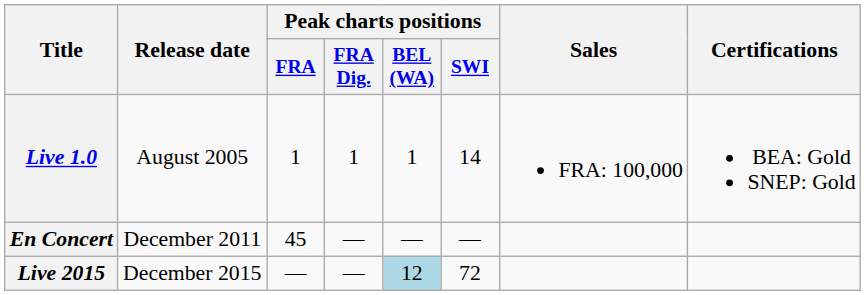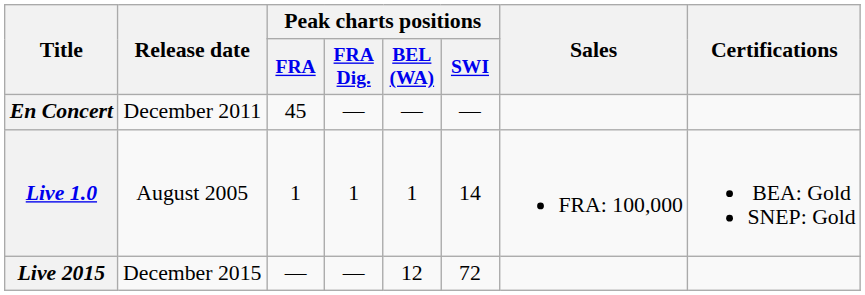 <table class="wikitable plainrowheaders" style="text-align:center;">
 <tr>
 <th rowspan="2">Title</th>
 <th rowspan="2">Release date</th>
 <th colspan="4">Peak charts positions</th>
 <th rowspan="2">Sales</th>
 <th rowspan="2">Certifications</th>
 </tr>
 <tr>
 <th scope="col" style="width:2.5em;font-size:90%;"><a href='#'>FRA</a><br></th>
 <th scope="col" style="width:2.5em;font-size:90%;"><a href='#'>FRA<br>Dig.</a><br></th>
 <th scope="col" style="width:2.5em;font-size:90%;"><a href='#'>BEL<br>(WA)</a><br></th>
 <th scope="col" style="width:2.5em;font-size:90%;"><a href='#'>SWI</a><br></th>
 </tr>
 <tr>
+<th scope="row"><em>En Concert</em></th>
+<td>December 2011</td>
+<td>45</td>
+<td>—</td>
+<td>—</td>
+<td>—</td>
+<td></td>
+<td></td>
+</tr>
+<tr>
 <th scope="row"><em><a href='#'>Live 1.0</a></em></th>
 <td>August 2005</td>
 <td>1</td>
 <td>1</td>
 <td>1</td>
 <td>14</td>
 <td><br><ul><li>FRA: 100,000</li></ul></td>
 <td><br><ul><li>BEA: Gold</li><li>SNEP: Gold</li></ul></td>
 </tr>
 <tr>
-<th scope="row"><em>En Concert</em></th>
-<td>December 2011</td>
-<td>45</td>
-<td>—</td>
-<td>—</td>
-<td>—</td>
-<td></td>
-<td></td>
-</tr>
-<tr>
 <th scope="row"><em>Live 2015</em></th>
 <td>December 2015</td>
 <td>—</td>
 <td>—</td>
-<td style="background: lightblue;">12</td>
+<td>12</td>
 <td>72</td>
 <td></td>
 <td></td>
 </tr>
 </table>
